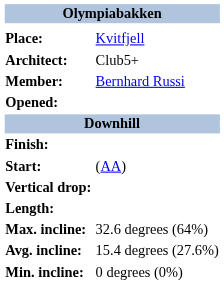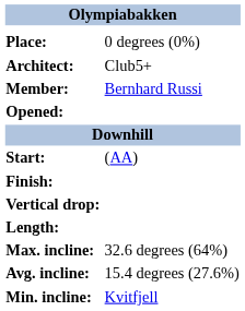 <table border=0 class="toccolours float-right" align="right" style="margin:0 0 0.5em 1em; font-size: 85%;">
 <tr>
 <th bgcolor=#b0c4de colspan=2 align="center">Olympiabakken</th>
 </tr>
 <tr>
 <td align="center" colspan=2></td>
 </tr>
 <tr>
 <td><strong>Place:</strong></td>
-<td> <a href='#'>Kvitfjell</a></td>
+<td>0 degrees (0%)</td>
 </tr>
 <tr>
 <td><strong>Architect:</strong></td>
 <td>Club5+</td>
 </tr>
 <tr>
 <td><strong>Member:</strong></td>
 <td><a href='#'>Bernhard Russi</a></td>
 </tr>
 <tr>
 <td><strong>Opened:</strong></td>
 <td></td>
 </tr>
 <tr>
 <th bgcolor=#b0c4de colspan=2 align="center">Downhill</th>
 </tr>
 <tr>
+<td><strong>Start:</strong></td>
+<td> (<a href='#'>AA</a>)</td>
+</tr>
+<tr>
 <td><strong>Finish:</strong></td>
 <td></td>
-</tr>
-<tr>
-<td><strong>Start:</strong></td>
-<td> (<a href='#'>AA</a>)</td>
 </tr>
 <tr>
 <td><strong>Vertical drop:</strong></td>
 <td></td>
 </tr>
 <tr>
 <td><strong>Length:</strong></td>
 <td></td>
 </tr>
 <tr>
 <td><strong>Max. incline:</strong></td>
 <td>32.6 degrees (64%)</td>
 </tr>
 <tr>
 <td><strong>Avg. incline:</strong></td>
 <td>15.4 degrees (27.6%)</td>
 </tr>
 <tr>
 <td><strong>Min. incline:</strong></td>
-<td>0 degrees (0%)</td>
+<td> <a href='#'>Kvitfjell</a></td>
 </tr>
 </table>
